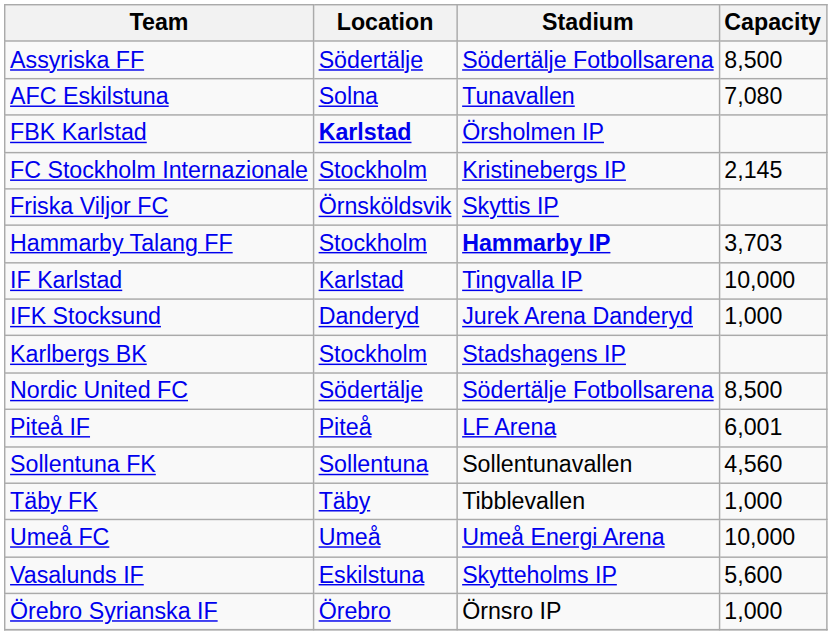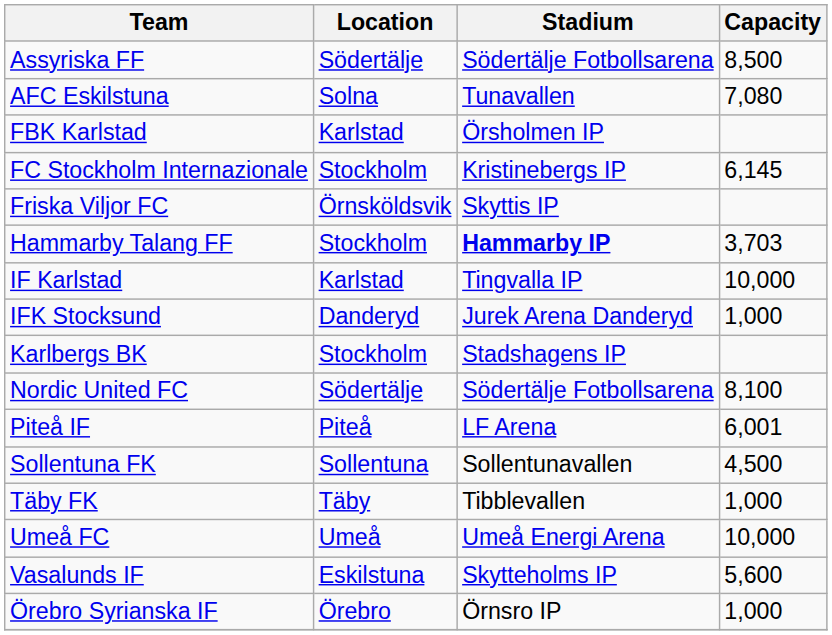 <table class="wikitable sortable" border="1">
 <tr>
 <th>Team</th>
 <th>Location</th>
 <th>Stadium</th>
 <th>Capacity</th>
 </tr>
 <tr>
 <td><a href='#'>Assyriska FF</a></td>
 <td><a href='#'>Södertälje</a></td>
 <td><a href='#'>Södertälje Fotbollsarena</a></td>
 <td>8,500</td>
 </tr>
 <tr>
 <td><a href='#'>AFC Eskilstuna</a></td>
 <td><a href='#'>Solna</a></td>
 <td><a href='#'>Tunavallen</a></td>
 <td>7,080</td>
 </tr>
 <tr>
 <td><a href='#'>FBK Karlstad</a></td>
-<td><strong><a href='#'>Karlstad</a></strong></td>
+<td><a href='#'>Karlstad</a></td>
 <td><a href='#'>Örsholmen IP</a></td>
 <td></td>
 </tr>
 <tr>
 <td><a href='#'>FC Stockholm Internazionale</a></td>
 <td><a href='#'>Stockholm</a></td>
 <td><a href='#'>Kristinebergs IP</a></td>
-<td>2,145</td>
+<td>6,145</td>
 </tr>
 <tr>
 <td><a href='#'>Friska Viljor FC</a></td>
 <td><a href='#'>Örnsköldsvik</a></td>
 <td><a href='#'>Skyttis IP</a></td>
 <td></td>
 </tr>
 <tr>
 <td><a href='#'>Hammarby Talang FF</a></td>
 <td><a href='#'>Stockholm</a></td>
 <td><strong><a href='#'>Hammarby IP</a></strong></td>
 <td>3,703</td>
 </tr>
 <tr>
 <td><a href='#'>IF Karlstad</a></td>
 <td><a href='#'>Karlstad</a></td>
 <td><a href='#'>Tingvalla IP</a></td>
 <td>10,000</td>
 </tr>
 <tr>
 <td><a href='#'>IFK Stocksund</a></td>
 <td><a href='#'>Danderyd</a></td>
 <td><a href='#'>Jurek Arena Danderyd</a></td>
 <td>1,000</td>
 </tr>
 <tr>
 <td><a href='#'>Karlbergs BK</a></td>
 <td><a href='#'>Stockholm</a></td>
 <td><a href='#'>Stadshagens IP</a></td>
 <td></td>
 </tr>
 <tr>
 <td><a href='#'>Nordic United FC</a></td>
 <td><a href='#'>Södertälje</a></td>
 <td><a href='#'>Södertälje Fotbollsarena</a></td>
-<td>8,500</td>
+<td>8,100</td>
 </tr>
 <tr>
 <td><a href='#'>Piteå IF</a></td>
 <td><a href='#'>Piteå</a></td>
 <td><a href='#'>LF Arena</a></td>
 <td>6,001</td>
 </tr>
 <tr>
 <td><a href='#'>Sollentuna FK</a></td>
 <td><a href='#'>Sollentuna</a></td>
 <td>Sollentunavallen</td>
-<td>4,560</td>
+<td>4,500</td>
 </tr>
 <tr>
 <td><a href='#'>Täby FK</a></td>
 <td><a href='#'>Täby</a></td>
 <td>Tibblevallen</td>
 <td>1,000</td>
 </tr>
 <tr>
 <td><a href='#'>Umeå FC</a></td>
 <td><a href='#'>Umeå</a></td>
 <td><a href='#'>Umeå Energi Arena</a></td>
 <td>10,000</td>
 </tr>
 <tr>
 <td><a href='#'>Vasalunds IF</a></td>
 <td><a href='#'>Eskilstuna</a></td>
 <td><a href='#'>Skytteholms IP</a></td>
 <td>5,600</td>
 </tr>
 <tr>
 <td><a href='#'>Örebro Syrianska IF</a></td>
 <td><a href='#'>Örebro</a></td>
 <td>Örnsro IP</td>
 <td>1,000</td>
 </tr>
 <tr>
 </tr>
 </table>
